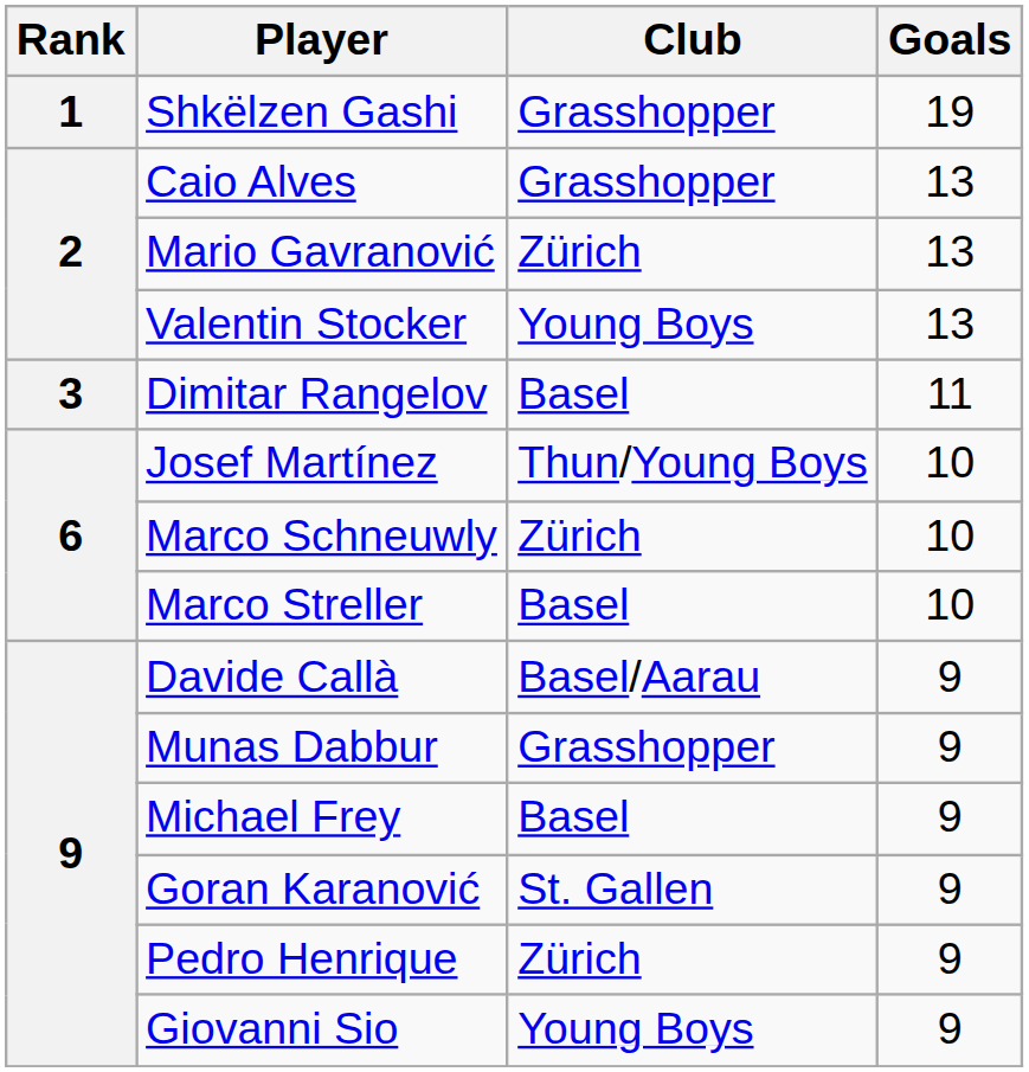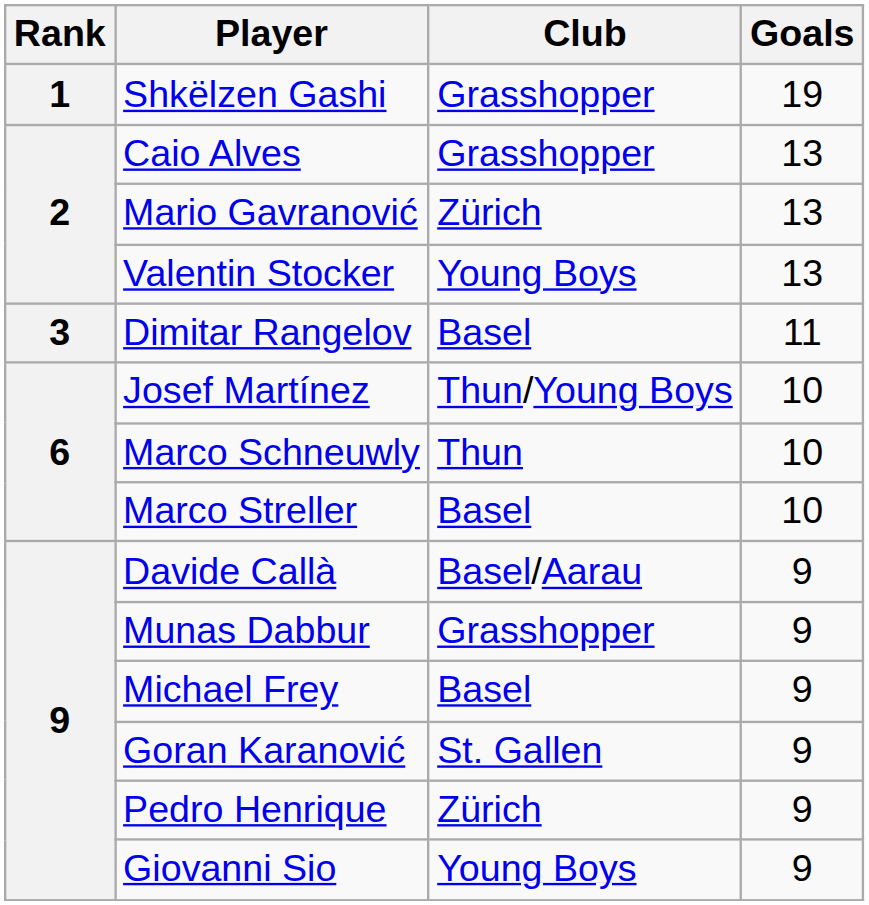 <table class="wikitable">
 <tr>
 <th>Rank</th>
 <th>Player</th>
 <th>Club</th>
 <th>Goals</th>
 </tr>
 <tr>
 <th>1</th>
 <td> <a href='#'>Shkëlzen Gashi</a></td>
 <td><a href='#'>Grasshopper</a></td>
 <td style="text-align:center;">19</td>
 </tr>
 <tr>
 <th rowspan="3">2</th>
 <td> <a href='#'>Caio Alves</a></td>
 <td><a href='#'>Grasshopper</a></td>
 <td style="text-align:center;">13</td>
 </tr>
 <tr>
 <td> <a href='#'>Mario Gavranović</a></td>
 <td><a href='#'>Zürich</a></td>
 <td style="text-align:center;">13</td>
 </tr>
 <tr>
 <td> <a href='#'>Valentin Stocker</a></td>
 <td><a href='#'>Young Boys</a></td>
 <td style="text-align:center;">13</td>
 </tr>
 <tr>
 <th>3</th>
 <td> <a href='#'>Dimitar Rangelov</a></td>
 <td><a href='#'>Basel</a></td>
 <td style="text-align:center;">11</td>
 </tr>
 <tr>
 <th rowspan="3">6</th>
 <td> <a href='#'>Josef Martínez</a></td>
 <td><a href='#'>Thun</a>/<a href='#'>Young Boys</a></td>
 <td style="text-align:center;">10</td>
 </tr>
 <tr>
 <td> <a href='#'>Marco Schneuwly</a></td>
-<td><a href='#'>Zürich</a></td>
+<td><a href='#'>Thun</a></td>
 <td style="text-align:center;">10</td>
 </tr>
 <tr>
 <td> <a href='#'>Marco Streller</a></td>
 <td><a href='#'>Basel</a></td>
 <td style="text-align:center;">10</td>
 </tr>
 <tr>
 <th rowspan="6">9</th>
 <td> <a href='#'>Davide Callà</a></td>
 <td><a href='#'>Basel</a>/<a href='#'>Aarau</a></td>
 <td style="text-align:center;">9</td>
 </tr>
 <tr>
 <td> <a href='#'>Munas Dabbur</a></td>
 <td><a href='#'>Grasshopper</a></td>
 <td style="text-align:center;">9</td>
 </tr>
 <tr>
 <td> <a href='#'>Michael Frey</a></td>
 <td><a href='#'>Basel</a></td>
 <td style="text-align:center;">9</td>
 </tr>
 <tr>
 <td> <a href='#'>Goran Karanović</a></td>
 <td><a href='#'>St. Gallen</a></td>
 <td style="text-align:center;">9</td>
 </tr>
 <tr>
 <td> <a href='#'>Pedro Henrique</a></td>
 <td><a href='#'>Zürich</a></td>
 <td style="text-align:center;">9</td>
 </tr>
 <tr>
 <td> <a href='#'>Giovanni Sio</a></td>
 <td><a href='#'>Young Boys</a></td>
 <td style="text-align:center;">9</td>
 </tr>
 <tr>
 </tr>
 </table>
